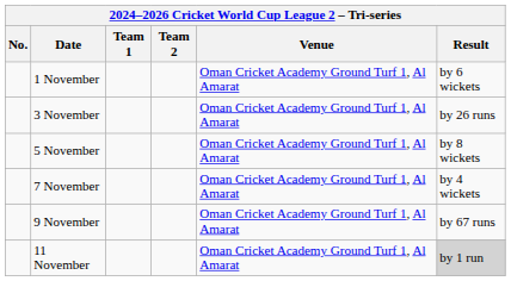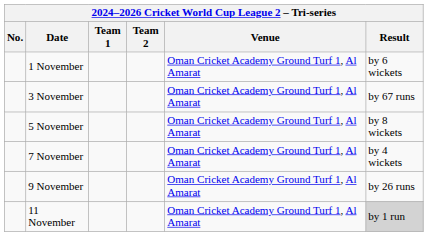 <table class="wikitable">
 <tr>
 <th colspan="6"><a href='#'>2024–2026 Cricket World Cup League 2</a> – Tri-series</th>
 </tr>
 <tr>
 <th>No.</th>
 <th>Date</th>
 <th>Team 1</th>
 <th>Team 2</th>
 <th>Venue</th>
 <th>Result</th>
 </tr>
 <tr>
 <td></td>
 <td>1 November</td>
 <td></td>
 <td></td>
 <td><a href='#'>Oman Cricket Academy Ground Turf 1</a>, <a href='#'>Al Amarat</a></td>
 <td> by 6 wickets</td>
 </tr>
 <tr>
 <td></td>
 <td>3 November</td>
 <td></td>
 <td></td>
 <td><a href='#'>Oman Cricket Academy Ground Turf 1</a>, <a href='#'>Al Amarat</a></td>
-<td> by 26 runs</td>
+<td> by 67 runs</td>
 </tr>
 <tr>
 <td></td>
 <td>5 November</td>
 <td></td>
 <td></td>
 <td><a href='#'>Oman Cricket Academy Ground Turf 1</a>, <a href='#'>Al Amarat</a></td>
 <td> by 8 wickets</td>
 </tr>
 <tr>
 <td></td>
 <td>7 November</td>
 <td></td>
 <td></td>
 <td><a href='#'>Oman Cricket Academy Ground Turf 1</a>, <a href='#'>Al Amarat</a></td>
 <td> by 4 wickets</td>
 </tr>
 <tr>
 <td></td>
 <td>9 November</td>
 <td></td>
 <td></td>
 <td><a href='#'>Oman Cricket Academy Ground Turf 1</a>, <a href='#'>Al Amarat</a></td>
-<td> by 67 runs</td>
+<td> by 26 runs</td>
 </tr>
 <tr>
 <td></td>
 <td>11 November</td>
 <td></td>
 <td></td>
 <td><a href='#'>Oman Cricket Academy Ground Turf 1</a>, <a href='#'>Al Amarat</a></td>
 <td style="background: lightgrey;"> by 1 run</td>
 </tr>
 </table>
